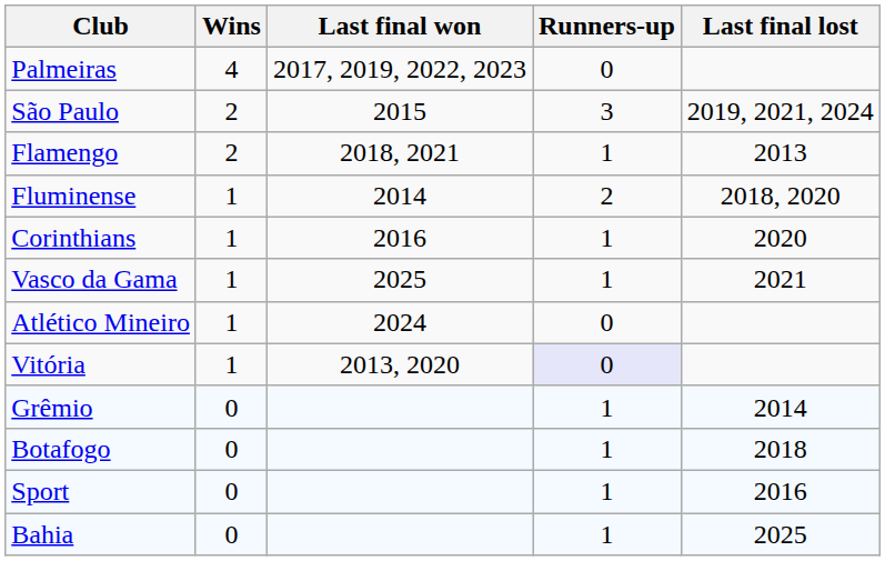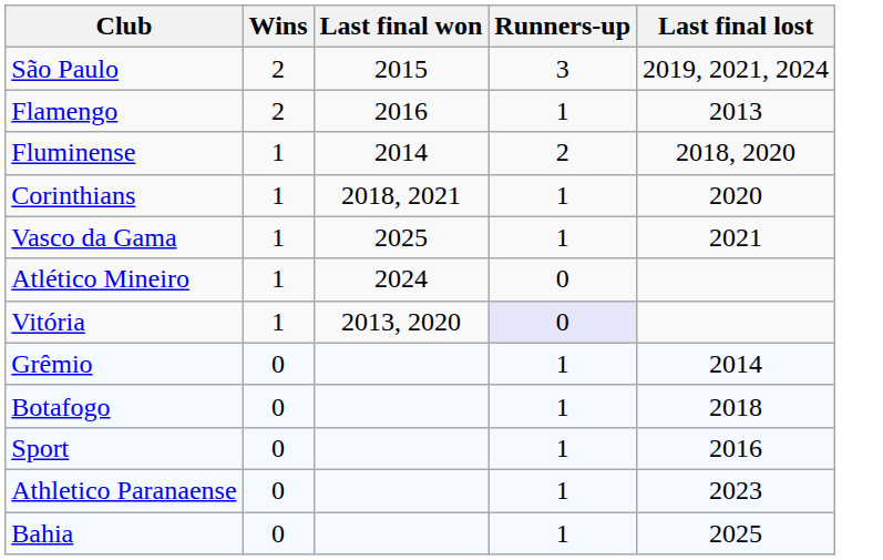 <table class="wikitable sortable" style="text-align: center;">
 <tr>
 <th>Club</th>
 <th>Wins</th>
 <th>Last final won</th>
 <th>Runners-up</th>
 <th>Last final lost</th>
-</tr>
-<tr>
-<td align=left><a href='#'>Palmeiras</a></td>
-<td>4</td>
-<td>2017, 2019, 2022, 2023</td>
-<td>0</td>
-<td></td>
 </tr>
 <tr>
 <td align="left"><a href='#'>São Paulo</a></td>
 <td>2</td>
 <td>2015</td>
 <td>3</td>
 <td>2019, 2021, 2024</td>
 </tr>
 <tr>
 <td align=left><a href='#'>Flamengo</a></td>
 <td>2</td>
-<td>2018, 2021</td>
+<td>2016</td>
 <td>1</td>
 <td>2013</td>
 </tr>
 <tr>
 <td align=left><a href='#'>Fluminense</a></td>
 <td>1</td>
 <td>2014</td>
 <td>2</td>
 <td>2018, 2020</td>
 </tr>
 <tr>
 <td align="left"><a href='#'>Corinthians</a></td>
 <td>1</td>
-<td>2016</td>
+<td>2018, 2021</td>
 <td>1</td>
 <td>2020</td>
 </tr>
 <tr>
 <td align=left><a href='#'>Vasco da Gama</a></td>
 <td>1</td>
 <td>2025</td>
 <td>1</td>
 <td>2021</td>
 </tr>
 <tr>
 <td align="left"><a href='#'>Atlético Mineiro</a></td>
 <td>1</td>
 <td>2024</td>
 <td>0</td>
 <td></td>
 </tr>
 <tr>
 <td align="left"><a href='#'>Vitória</a></td>
 <td>1</td>
 <td>2013, 2020</td>
 <td style="background: lavender;">0</td>
 <td></td>
 </tr>
 <tr style="background:#f4faff;">
 <td align=left><a href='#'>Grêmio</a></td>
 <td>0</td>
 <td></td>
 <td>1</td>
 <td>2014</td>
 </tr>
 <tr style="background:#f4faff;">
 <td align=left><a href='#'>Botafogo</a></td>
 <td>0</td>
 <td></td>
 <td>1</td>
 <td>2018</td>
 </tr>
 <tr style="background:#f4faff;">
 <td align=left><a href='#'>Sport</a></td>
 <td>0</td>
 <td></td>
 <td>1</td>
 <td>2016</td>
 </tr>
 <tr style="background:#f4faff;">
+<td align=left><a href='#'>Athletico Paranaense</a></td>
+<td>0</td>
+<td></td>
+<td>1</td>
+<td>2023</td>
+</tr>
+<tr style="background:#f4faff;">
 <td align=left><a href='#'>Bahia</a></td>
 <td>0</td>
 <td></td>
 <td>1</td>
 <td>2025</td>
 </tr>
 </table>
